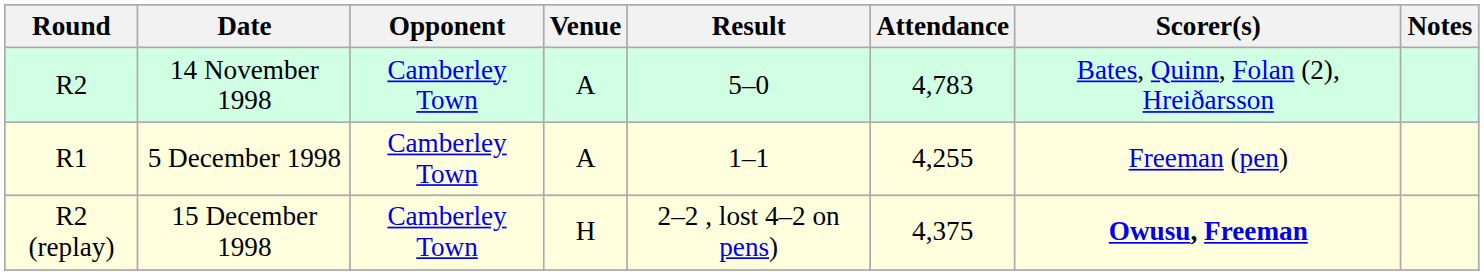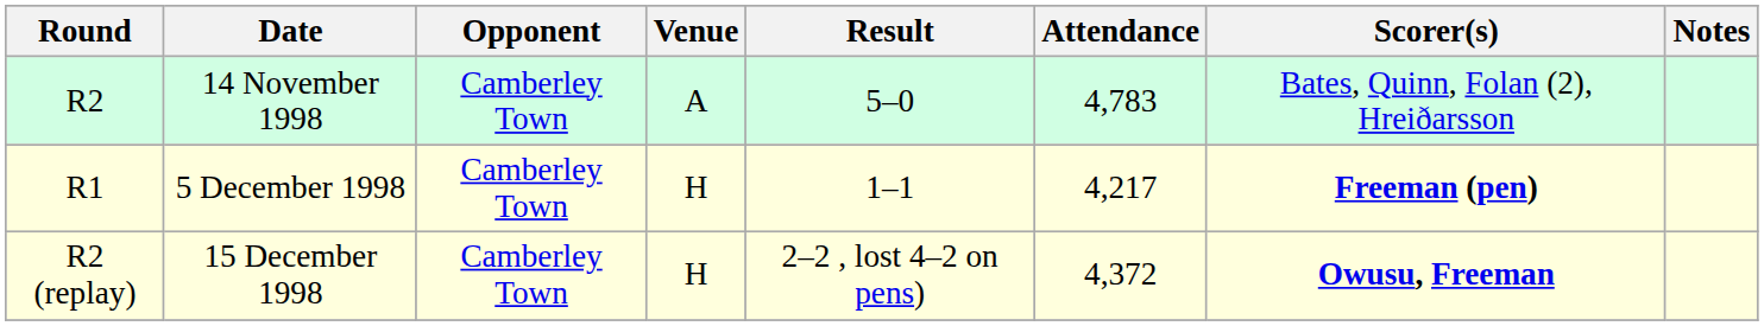 <table class="wikitable sortable" style="text-align:center;">
 <tr>
 <th>Round</th>
 <th>Date</th>
 <th>Opponent</th>
 <th>Venue</th>
 <th>Result</th>
 <th>Attendance</th>
 <th>Scorer(s)</th>
 <th>Notes</th>
 </tr>
 <tr style="background:#d0ffe3;">
 <td>R2</td>
 <td>14 November 1998</td>
 <td><a href='#'>Camberley Town</a></td>
 <td>A</td>
 <td>5–0</td>
 <td>4,783</td>
 <td><a href='#'>Bates</a>, <a href='#'>Quinn</a>, <a href='#'>Folan</a> (2), <a href='#'>Hreiðarsson</a></td>
 <td></td>
 </tr>
 <tr style="background:#ffd;">
 <td>R1</td>
 <td>5 December 1998</td>
 <td><a href='#'>Camberley Town</a></td>
-<td>A</td>
+<td>H</td>
 <td>1–1</td>
-<td>4,255</td>
-<td><a href='#'>Freeman</a> (<a href='#'>pen</a>)</td>
+<td>4,217</td>
+<td><strong><a href='#'>Freeman</a> (<a href='#'>pen</a>)</strong></td>
 <td></td>
 </tr>
 <tr style="background:#ffd;">
 <td>R2 (replay)</td>
 <td>15 December 1998</td>
 <td><a href='#'>Camberley Town</a></td>
 <td>H</td>
 <td>2–2 , lost 4–2 on <a href='#'>pens</a>)</td>
-<td>4,375</td>
+<td>4,372</td>
 <td><strong><a href='#'>Owusu</a>, <a href='#'>Freeman</a></strong></td>
 <td></td>
 </tr>
 </table>
